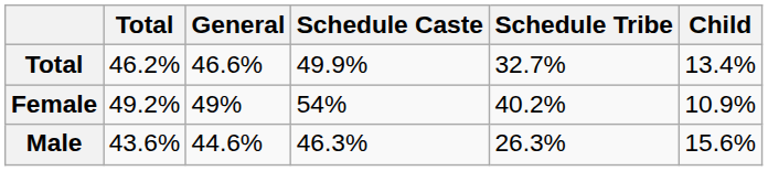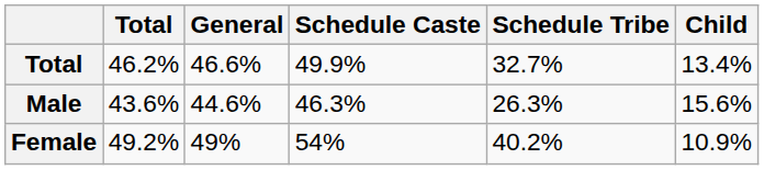 <table class="wikitable">
 <tr>
 <th></th>
 <th>Total</th>
 <th>General</th>
 <th>Schedule Caste</th>
 <th>Schedule Tribe</th>
 <th>Child</th>
 </tr>
 <tr>
 <th>Total</th>
 <td>46.2%</td>
 <td>46.6%</td>
 <td>49.9%</td>
 <td>32.7%</td>
 <td>13.4%</td>
 </tr>
 <tr>
+<th>Male</th>
+<td>43.6%</td>
+<td>44.6%</td>
+<td>46.3%</td>
+<td>26.3%</td>
+<td>15.6%</td>
+</tr>
+<tr>
 <th>Female</th>
 <td>49.2%</td>
 <td>49%</td>
 <td>54%</td>
 <td>40.2%</td>
 <td>10.9%</td>
 </tr>
-<tr>
-<th>Male</th>
-<td>43.6%</td>
-<td>44.6%</td>
-<td>46.3%</td>
-<td>26.3%</td>
-<td>15.6%</td>
-</tr>
 </table>
